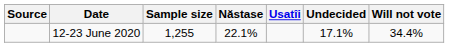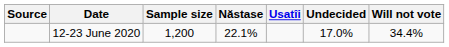 <table class="wikitable" style="text-align:center; font-size:small;">
 <tr>
 <th>Source</th>
 <th>Date</th>
 <th>Sample size</th>
 <th>Năstase<br></th>
 <th><a href='#'>Usatîi</a><br></th>
 <th>Undecided</th>
 <th>Will not vote</th>
 </tr>
 <tr>
 <td></td>
 <td>12-23 June 2020</td>
-<td>1,255</td>
+<td>1,200</td>
 <td>22.1%</td>
 <td></td>
-<td>17.1%</td>
+<td>17.0%</td>
 <td>34.4%</td>
 </tr>
 </table>
